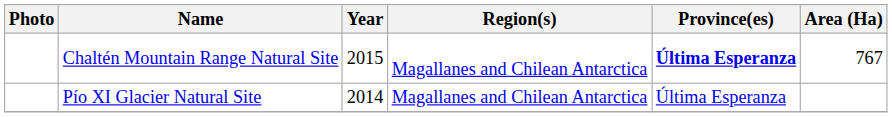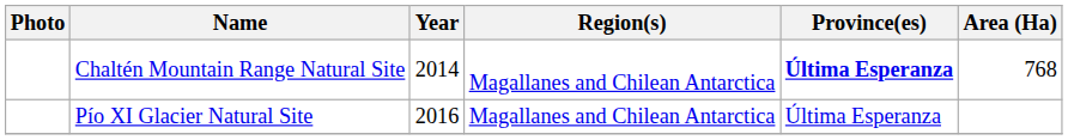 <table style="background:#ffffff" align="top" class="wikitable sortable">
 <tr>
 <th>Photo</th>
 <th>Name</th>
 <th>Year</th>
 <th>Region(s)</th>
 <th>Province(es)</th>
 <th>Area (Ha)</th>
 </tr>
 <tr>
 <td></td>
 <td><a href='#'>Chaltén Mountain Range Natural Site</a></td>
-<td>2015</td>
+<td>2014</td>
 <td><br> <a href='#'>Magallanes and Chilean Antarctica</a></td>
 <td><strong><a href='#'>Última Esperanza</a></strong></td>
-<td align=right>767</td>
+<td align=right>768</td>
 </tr>
 <tr>
 <td></td>
 <td><a href='#'>Pío XI Glacier Natural Site</a></td>
-<td>2014</td>
+<td>2016</td>
 <td> <a href='#'>Magallanes and Chilean Antarctica</a></td>
 <td><a href='#'>Última Esperanza</a></td>
 <td align=right></td>
 </tr>
 <tr>
 </tr>
 </table>
